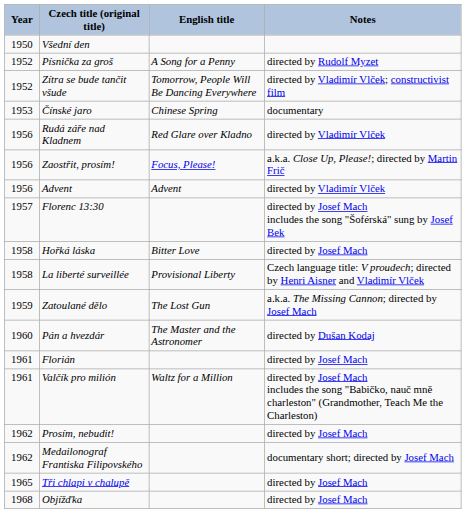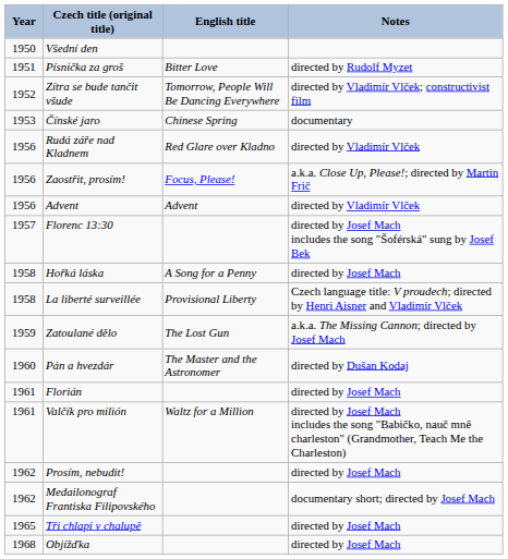 <table class="wikitable" style="font-size:90%;">
 <tr>
 <th style="background:#B0C4DE;" width="40">Year</th>
 <th style="background:#B0C4DE;">Czech title (original title)</th>
 <th style="background:#B0C4DE;">English title</th>
 <th style="background:#B0C4DE;">Notes</th>
 </tr>
 <tr>
 <td align="center">1950</td>
 <td><em>Všední den</em></td>
 <td></td>
 <td></td>
 </tr>
 <tr>
-<td align="center">1952</td>
+<td align="center">1951</td>
 <td><em>Písnička za groš</em></td>
-<td><em>A Song for a Penny</em></td>
+<td><em>Bitter Love</em></td>
 <td>directed by <a href='#'>Rudolf Myzet</a></td>
 </tr>
 <tr>
 <td align="center">1952</td>
 <td><em>Zítra se bude tančit všude</em></td>
 <td><em>Tomorrow, People Will Be Dancing Everywhere</em></td>
 <td>directed by <a href='#'>Vladimír Vlček</a>; <a href='#'>constructivist film</a></td>
 </tr>
 <tr>
 <td align="center">1953</td>
 <td><em>Čínské jaro</em></td>
 <td><em>Chinese Spring</em></td>
 <td>documentary</td>
 </tr>
 <tr>
 <td align="center">1956</td>
 <td><em>Rudá záře nad Kladnem</em></td>
 <td><em>Red Glare over Kladno</em></td>
 <td>directed by <a href='#'>Vladimír Vlček</a></td>
 </tr>
 <tr>
 <td align="center">1956</td>
 <td><em>Zaostřit, prosím!</em></td>
 <td><em><a href='#'>Focus, Please!</a></em></td>
 <td>a.k.a. <em>Close Up, Please!</em>; directed by <a href='#'>Martin Frič</a></td>
 </tr>
 <tr>
 <td align="center">1956</td>
 <td><em>Advent</em></td>
 <td><em>Advent</em></td>
 <td>directed by <a href='#'>Vladimír Vlček</a></td>
 </tr>
 <tr valign="top">
 <td align="center">1957</td>
 <td><em>Florenc 13:30</em></td>
 <td></td>
 <td>directed by <a href='#'>Josef Mach</a> <br> includes the song "Šoférská" sung by <a href='#'>Josef Bek</a></td>
 </tr>
 <tr>
 <td align="center">1958</td>
 <td><em>Hořká láska</em></td>
-<td><em>Bitter Love</em></td>
+<td><em>A Song for a Penny</em></td>
 <td>directed by <a href='#'>Josef Mach</a></td>
 </tr>
 <tr>
 <td align="center">1958</td>
 <td><em>La liberté surveillée</em></td>
 <td><em>Provisional Liberty</em></td>
 <td>Czech language title: <em>V proudech</em>; directed by <a href='#'>Henri Aisner</a> and <a href='#'>Vladimír Vlček</a></td>
 </tr>
 <tr>
 <td align="center">1959</td>
 <td><em>Zatoulané dělo</em></td>
 <td><em>The Lost Gun</em></td>
 <td>a.k.a. <em>The Missing Cannon</em>; directed by <a href='#'>Josef Mach</a></td>
 </tr>
 <tr>
 <td align="center">1960</td>
 <td><em>Pán a hvezdár</em></td>
 <td><em>The Master and the Astronomer</em></td>
 <td>directed by <a href='#'>Dušan Kodaj</a></td>
 </tr>
 <tr>
 <td align="center">1961</td>
 <td><em>Florián</em></td>
 <td></td>
 <td>directed by <a href='#'>Josef Mach</a></td>
 </tr>
 <tr valign="top">
 <td align="center">1961</td>
 <td><em>Valčík pro milión</em></td>
 <td><em>Waltz for a Million</em></td>
 <td>directed by <a href='#'>Josef Mach</a> <br> includes the song "Babičko, nauč mně charleston" (Grandmother, Teach Me the Charleston)</td>
 </tr>
 <tr>
 <td align="center">1962</td>
 <td><em>Prosím, nebudit!</em></td>
 <td></td>
 <td>directed by <a href='#'>Josef Mach</a></td>
 </tr>
 <tr>
 <td align="center">1962</td>
 <td><em>Medailonograf Frantiska Filipovského</em></td>
 <td></td>
 <td>documentary short; directed by <a href='#'>Josef Mach</a></td>
 </tr>
 <tr>
 <td align="center">1965</td>
 <td><em><a href='#'>Tři chlapi v chalupě</a></em></td>
 <td></td>
 <td>directed by <a href='#'>Josef Mach</a></td>
 </tr>
 <tr>
 <td align="center">1968</td>
 <td><em>Objížďka</em></td>
 <td></td>
 <td>directed by <a href='#'>Josef Mach</a></td>
 </tr>
 </table>
